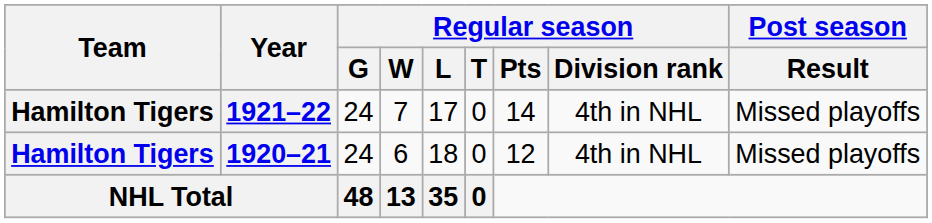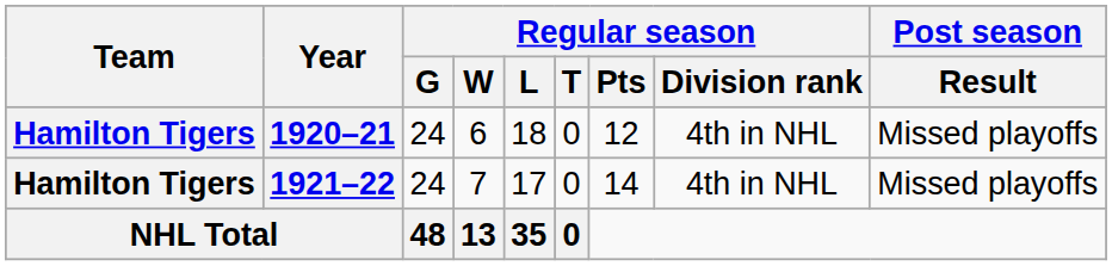 <table class="wikitable" style="font-size: 95%; text-align:center;">
 <tr>
 <th rowspan="2">Team</th>
 <th rowspan="2">Year</th>
 <th colspan="6"><a href='#'>Regular season</a></th>
 <th colspan="1"><a href='#'>Post season</a></th>
 </tr>
 <tr>
 <th>G</th>
 <th>W</th>
 <th>L</th>
 <th>T</th>
 <th>Pts</th>
 <th>Division rank</th>
 <th>Result</th>
 </tr>
 <tr>
+<th><a href='#'>Hamilton Tigers</a></th>
+<th><a href='#'>1920–21</a></th>
+<td>24</td>
+<td>6</td>
+<td>18</td>
+<td>0</td>
+<td>12</td>
+<td>4th in NHL</td>
+<td>Missed playoffs</td>
+</tr>
+<tr>
 <th>Hamilton Tigers</th>
 <th><a href='#'>1921–22</a></th>
 <td>24</td>
 <td>7</td>
 <td>17</td>
 <td>0</td>
 <td>14</td>
 <td>4th in NHL</td>
 <td>Missed playoffs</td>
 </tr>
 <tr>
-<th><a href='#'>Hamilton Tigers</a></th>
-<th><a href='#'>1920–21</a></th>
-<td>24</td>
-<td>6</td>
-<td>18</td>
-<td>0</td>
-<td>12</td>
-<td>4th in NHL</td>
-<td>Missed playoffs</td>
-</tr>
-<tr>
 <th colspan="2">NHL Total</th>
 <th>48</th>
 <th>13</th>
 <th>35</th>
 <th>0</th>
 </tr>
 </table>
